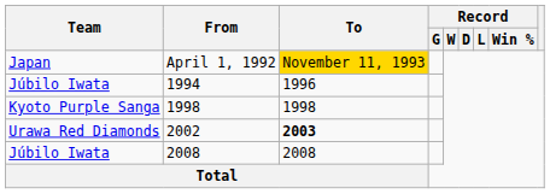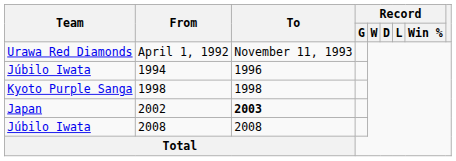 <table class="wikitable" style="text-align: center">
 <tr>
 <th rowspan="2">Team</th>
 <th rowspan="2">From</th>
 <th rowspan="2">To</th>
 <th colspan="5">Record</th>
 <th rowspan="2"></th>
 </tr>
 <tr>
 <th>G</th>
 <th>W</th>
 <th>D</th>
 <th>L</th>
 <th>Win %</th>
 </tr>
 <tr>
-<td align="left"><a href='#'>Japan</a></td>
+<td align="left"><a href='#'>Urawa Red Diamonds</a></td>
 <td align="left">April 1, 1992</td>
-<td align="left" style="background: gold;">November 11, 1993<br></td>
+<td align="left">November 11, 1993<br></td>
 <td></td>
 </tr>
 <tr>
 <td align="left"><a href='#'>Júbilo Iwata</a></td>
 <td align="left">1994</td>
 <td align="left">1996<br></td>
 <td></td>
 </tr>
 <tr>
 <td align="left"><a href='#'>Kyoto Purple Sanga</a></td>
 <td align="left">1998</td>
 <td align="left">1998<br></td>
 <td></td>
 </tr>
 <tr>
-<td align="left"><a href='#'>Urawa Red Diamonds</a></td>
+<td align="left"><a href='#'>Japan</a></td>
 <td align="left">2002</td>
 <td align="left"><strong>2003<br></strong></td>
 <td></td>
 </tr>
 <tr>
 <td align="left"><a href='#'>Júbilo Iwata</a></td>
 <td align="left">2008</td>
 <td align="left">2008<br></td>
 <td></td>
 </tr>
 <tr>
 <th colspan="3">Total<br></th>
 </tr>
 </table>
